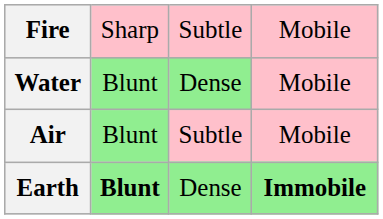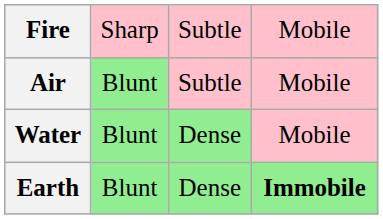 <table class="wikitable" style="text-align:center; width:240px; height:135px;">
 <tr>
 <th>Fire</th>
 <td style="background: pink">Sharp</td>
+<td style="background: pink">Subtle</td>
+<td style="background: pink">Mobile</td>
+</tr>
+<tr>
+<th>Air</th>
+<td style="background: lightgreen">Blunt</td>
 <td style="background: pink">Subtle</td>
 <td style="background: pink">Mobile</td>
 </tr>
 <tr>
 <th>Water</th>
 <td style="background: lightgreen">Blunt</td>
 <td style="background: lightgreen">Dense</td>
 <td style="background: pink">Mobile</td>
 </tr>
 <tr>
-<th>Air</th>
+<th>Earth</th>
 <td style="background: lightgreen">Blunt</td>
-<td style="background: pink">Subtle</td>
-<td style="background: pink">Mobile</td>
-</tr>
-<tr>
-<th>Earth</th>
-<td style="background: lightgreen"><strong>Blunt</strong></td>
 <td style="background: lightgreen">Dense</td>
 <td style="background: lightgreen"><strong>Immobile</strong></td>
 </tr>
 </table>
